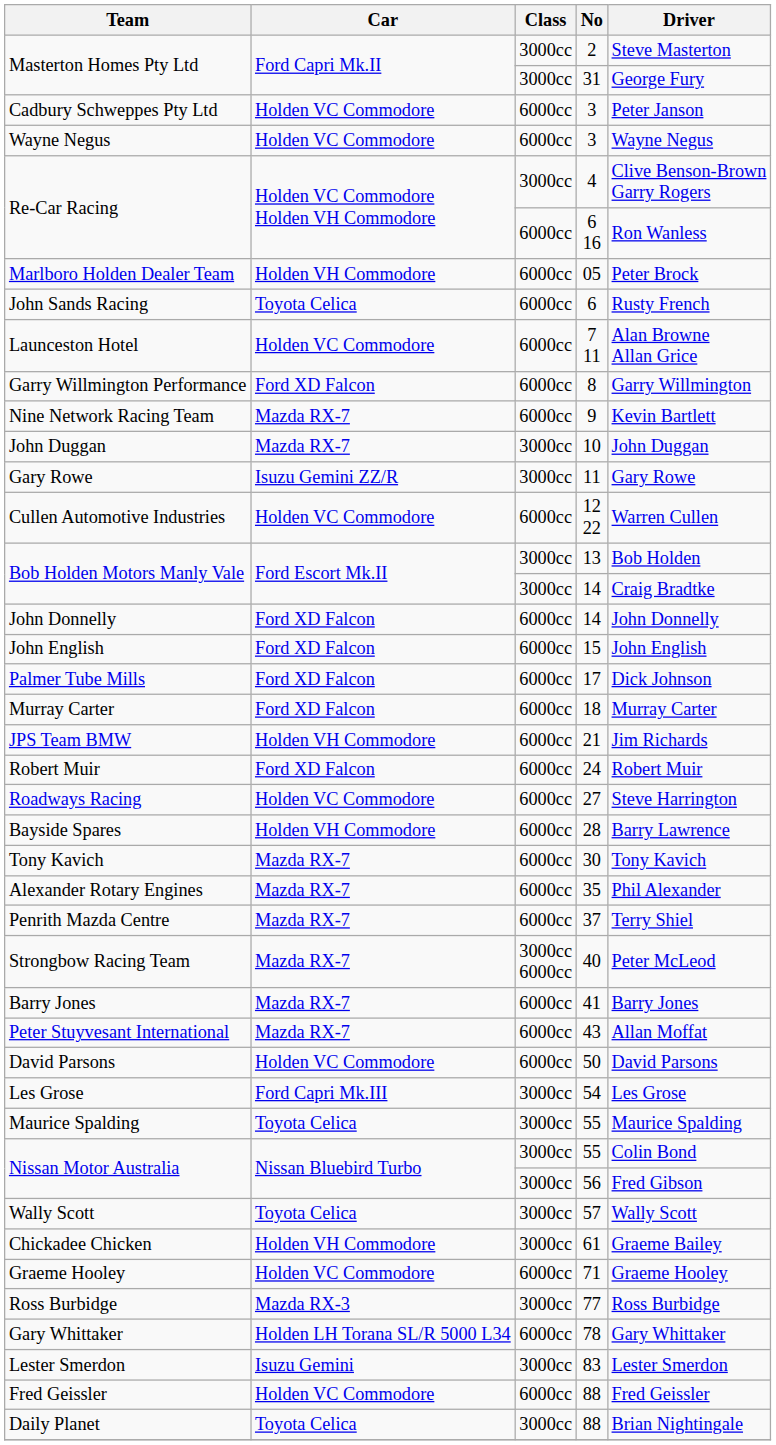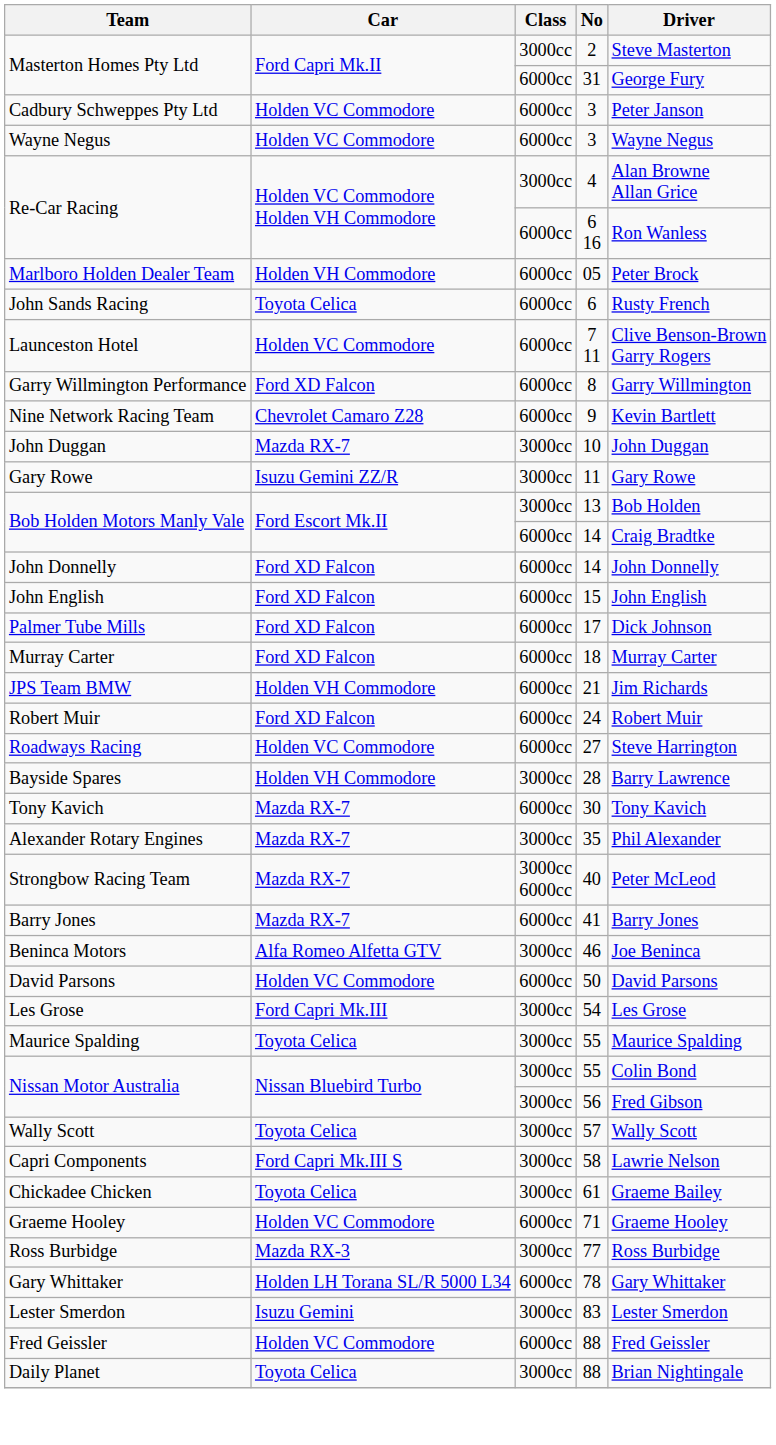 <table class="wikitable" style="font-size: 90%;">
 <tr>
 <th>Team</th>
 <th>Car</th>
 <th>Class</th>
 <th>No</th>
 <th>Driver</th>
 </tr>
 <tr>
 <td rowspan=2>Masterton Homes Pty Ltd</td>
 <td rowspan=2><a href='#'>Ford Capri Mk.II</a></td>
 <td align="middle">3000cc</td>
 <td align="middle">2</td>
 <td> <a href='#'>Steve Masterton</a></td>
 </tr>
 <tr>
-<td align="middle">3000cc</td>
+<td align="middle">6000cc</td>
 <td align="middle">31</td>
 <td> <a href='#'>George Fury</a></td>
 </tr>
 <tr>
 <td>Cadbury Schweppes Pty Ltd</td>
 <td><a href='#'>Holden VC Commodore</a></td>
 <td align="middle">6000cc</td>
 <td align="middle">3</td>
 <td> <a href='#'>Peter Janson</a></td>
 </tr>
 <tr>
 <td>Wayne Negus</td>
 <td><a href='#'>Holden VC Commodore</a></td>
 <td align="middle">6000cc</td>
 <td align="middle">3</td>
 <td> <a href='#'>Wayne Negus</a></td>
 </tr>
 <tr>
 <td rowspan=2>Re-Car Racing</td>
 <td rowspan=2><a href='#'>Holden VC Commodore</a><br><a href='#'>Holden VH Commodore</a></td>
 <td align="middle">3000cc</td>
 <td align="middle">4</td>
-<td> <a href='#'>Clive Benson-Brown</a><br> <a href='#'>Garry Rogers</a></td>
+<td> <a href='#'>Alan Browne</a><br> <a href='#'>Allan Grice</a></td>
 </tr>
 <tr>
 <td align="middle">6000cc</td>
 <td align="middle">6<br>16</td>
 <td> <a href='#'>Ron Wanless</a></td>
 </tr>
 <tr>
 <td><a href='#'>Marlboro Holden Dealer Team</a></td>
 <td><a href='#'>Holden VH Commodore</a></td>
 <td align="middle">6000cc</td>
 <td align="middle">05</td>
 <td> <a href='#'>Peter Brock</a></td>
 </tr>
 <tr>
 <td>John Sands Racing</td>
 <td><a href='#'>Toyota Celica</a></td>
 <td align="middle">6000cc</td>
 <td align="middle">6</td>
 <td> <a href='#'>Rusty French</a></td>
 </tr>
 <tr>
 <td>Launceston Hotel</td>
 <td><a href='#'>Holden VC Commodore</a></td>
 <td align="middle">6000cc</td>
 <td align="middle">7<br>11</td>
-<td> <a href='#'>Alan Browne</a><br> <a href='#'>Allan Grice</a></td>
+<td> <a href='#'>Clive Benson-Brown</a><br> <a href='#'>Garry Rogers</a></td>
 </tr>
 <tr>
 <td>Garry Willmington Performance</td>
 <td><a href='#'>Ford XD Falcon</a></td>
 <td align="middle">6000cc</td>
 <td align="middle">8</td>
 <td> <a href='#'>Garry Willmington</a></td>
 </tr>
 <tr>
 <td>Nine Network Racing Team</td>
-<td><a href='#'>Mazda RX-7</a></td>
+<td><a href='#'>Chevrolet Camaro Z28</a></td>
 <td align="middle">6000cc</td>
 <td align="middle">9</td>
 <td> <a href='#'>Kevin Bartlett</a></td>
 </tr>
 <tr>
 <td>John Duggan</td>
 <td><a href='#'>Mazda RX-7</a></td>
 <td align="middle">3000cc</td>
 <td align="middle">10</td>
 <td> <a href='#'>John Duggan</a></td>
 </tr>
 <tr>
 <td>Gary Rowe</td>
 <td><a href='#'>Isuzu Gemini ZZ/R</a></td>
 <td align="middle">3000cc</td>
 <td align="middle">11</td>
 <td> <a href='#'>Gary Rowe</a></td>
 </tr>
 <tr>
-<td>Cullen Automotive Industries</td>
-<td><a href='#'>Holden VC Commodore</a></td>
-<td align="middle">6000cc</td>
-<td align="middle">12 <br> 22</td>
-<td> <a href='#'>Warren Cullen</a></td>
-</tr>
-<tr>
 <td rowspan=2><a href='#'>Bob Holden Motors Manly Vale</a></td>
 <td rowspan=2><a href='#'>Ford Escort Mk.II</a></td>
 <td align="middle">3000cc</td>
 <td align="middle">13</td>
 <td> <a href='#'>Bob Holden</a></td>
 </tr>
 <tr>
-<td align="middle">3000cc</td>
+<td align="middle">6000cc</td>
 <td align="middle">14</td>
 <td> <a href='#'>Craig Bradtke</a></td>
 </tr>
 <tr>
 <td>John Donnelly</td>
 <td><a href='#'>Ford XD Falcon</a></td>
 <td align="middle">6000cc</td>
 <td align="middle">14</td>
 <td> <a href='#'>John Donnelly</a></td>
 </tr>
 <tr>
 <td>John English</td>
 <td><a href='#'>Ford XD Falcon</a></td>
 <td align="middle">6000cc</td>
 <td align="middle">15</td>
 <td> <a href='#'>John English</a></td>
 </tr>
 <tr>
 <td><a href='#'>Palmer Tube Mills</a></td>
 <td><a href='#'>Ford XD Falcon</a></td>
 <td align="middle">6000cc</td>
 <td align="middle">17</td>
 <td> <a href='#'>Dick Johnson</a></td>
 </tr>
 <tr>
 <td>Murray Carter</td>
 <td><a href='#'>Ford XD Falcon</a></td>
 <td align="middle">6000cc</td>
 <td align="middle">18</td>
 <td> <a href='#'>Murray Carter</a></td>
 </tr>
 <tr>
 <td><a href='#'>JPS Team BMW</a></td>
 <td><a href='#'>Holden VH Commodore</a></td>
 <td align="middle">6000cc</td>
 <td align="middle">21</td>
 <td> <a href='#'>Jim Richards</a></td>
 </tr>
 <tr>
 <td>Robert Muir</td>
 <td><a href='#'>Ford XD Falcon</a></td>
 <td align="middle">6000cc</td>
 <td align="middle">24</td>
 <td> <a href='#'>Robert Muir</a></td>
 </tr>
 <tr>
 <td><a href='#'>Roadways Racing</a></td>
 <td><a href='#'>Holden VC Commodore</a></td>
 <td align="middle">6000cc</td>
 <td align="middle">27</td>
 <td> <a href='#'>Steve Harrington</a></td>
 </tr>
 <tr>
 <td>Bayside Spares</td>
 <td><a href='#'>Holden VH Commodore</a></td>
-<td align="middle">6000cc</td>
+<td align="middle">3000cc</td>
 <td align="middle">28</td>
 <td> <a href='#'>Barry Lawrence</a></td>
 </tr>
 <tr>
 <td>Tony Kavich</td>
 <td><a href='#'>Mazda RX-7</a></td>
 <td align="middle">6000cc</td>
 <td align="middle">30</td>
 <td> <a href='#'>Tony Kavich</a></td>
 </tr>
 <tr>
 <td>Alexander Rotary Engines</td>
 <td><a href='#'>Mazda RX-7</a></td>
-<td align="middle">6000cc</td>
+<td align="middle">3000cc</td>
 <td align="middle">35</td>
 <td> <a href='#'>Phil Alexander</a></td>
-</tr>
-<tr>
-<td>Penrith Mazda Centre</td>
-<td><a href='#'>Mazda RX-7</a></td>
-<td align="middle">6000cc</td>
-<td align="middle">37</td>
-<td> <a href='#'>Terry Shiel</a></td>
 </tr>
 <tr>
 <td>Strongbow Racing Team</td>
 <td><a href='#'>Mazda RX-7</a></td>
 <td align="middle">3000cc<br>6000cc</td>
 <td align="middle">40</td>
 <td> <a href='#'>Peter McLeod</a></td>
 </tr>
 <tr>
 <td>Barry Jones</td>
 <td><a href='#'>Mazda RX-7</a></td>
 <td align="middle">6000cc</td>
 <td align="middle">41</td>
 <td> <a href='#'>Barry Jones</a></td>
 </tr>
 <tr>
-<td><a href='#'>Peter Stuyvesant International</a></td>
-<td><a href='#'>Mazda RX-7</a></td>
-<td align="middle">6000cc</td>
-<td align="middle">43</td>
-<td> <a href='#'>Allan Moffat</a></td>
+<td>Beninca Motors</td>
+<td><a href='#'>Alfa Romeo Alfetta GTV</a></td>
+<td align="middle">3000cc</td>
+<td align="middle">46</td>
+<td> <a href='#'>Joe Beninca</a></td>
 </tr>
 <tr>
 <td>David Parsons</td>
 <td><a href='#'>Holden VC Commodore</a></td>
 <td align="middle">6000cc</td>
 <td align="middle">50</td>
 <td> <a href='#'>David Parsons</a></td>
 </tr>
 <tr>
 <td>Les Grose</td>
 <td><a href='#'>Ford Capri Mk.III</a></td>
 <td align="middle">3000cc</td>
 <td align="middle">54</td>
 <td> <a href='#'>Les Grose</a></td>
 </tr>
 <tr>
 <td>Maurice Spalding</td>
 <td><a href='#'>Toyota Celica</a></td>
 <td align="middle">3000cc</td>
 <td align="middle">55</td>
 <td> <a href='#'>Maurice Spalding</a></td>
 </tr>
 <tr>
 <td rowspan=2><a href='#'>Nissan Motor Australia</a></td>
 <td rowspan=2><a href='#'>Nissan Bluebird Turbo</a></td>
 <td align="middle">3000cc</td>
 <td align="middle">55</td>
 <td> <a href='#'>Colin Bond</a></td>
 </tr>
 <tr>
 <td align="middle">3000cc</td>
 <td align="middle">56</td>
 <td> <a href='#'>Fred Gibson</a></td>
 </tr>
 <tr>
 <td>Wally Scott</td>
 <td><a href='#'>Toyota Celica</a></td>
 <td align="middle">3000cc</td>
 <td align="middle">57</td>
 <td> <a href='#'>Wally Scott</a></td>
 </tr>
 <tr>
+<td>Capri Components</td>
+<td><a href='#'>Ford Capri Mk.III S</a></td>
+<td align="middle">3000cc</td>
+<td align="middle">58</td>
+<td> <a href='#'>Lawrie Nelson</a></td>
+</tr>
+<tr>
 <td>Chickadee Chicken</td>
-<td><a href='#'>Holden VH Commodore</a></td>
+<td><a href='#'>Toyota Celica</a></td>
 <td align="middle">3000cc</td>
 <td align="middle">61</td>
 <td> <a href='#'>Graeme Bailey</a></td>
 </tr>
 <tr>
 <td>Graeme Hooley</td>
 <td><a href='#'>Holden VC Commodore</a></td>
 <td align="middle">6000cc</td>
 <td align="middle">71</td>
 <td> <a href='#'>Graeme Hooley</a></td>
 </tr>
 <tr>
 <td>Ross Burbidge</td>
 <td><a href='#'>Mazda RX-3</a></td>
 <td align="middle">3000cc</td>
 <td align="middle">77</td>
 <td> <a href='#'>Ross Burbidge</a></td>
 </tr>
 <tr>
 <td>Gary Whittaker</td>
 <td><a href='#'>Holden LH Torana SL/R 5000 L34</a></td>
 <td align="middle">6000cc</td>
 <td align="middle">78</td>
 <td> <a href='#'>Gary Whittaker</a></td>
 </tr>
 <tr>
 <td>Lester Smerdon</td>
 <td><a href='#'>Isuzu Gemini</a></td>
 <td align="middle">3000cc</td>
 <td align="middle">83</td>
 <td> <a href='#'>Lester Smerdon</a></td>
 </tr>
 <tr>
 <td>Fred Geissler</td>
 <td><a href='#'>Holden VC Commodore</a></td>
 <td align="middle">6000cc</td>
 <td align="middle">88</td>
 <td> <a href='#'>Fred Geissler</a></td>
 </tr>
 <tr>
 <td>Daily Planet</td>
 <td><a href='#'>Toyota Celica</a></td>
 <td align="middle">3000cc</td>
 <td align="middle">88</td>
 <td> <a href='#'>Brian Nightingale</a></td>
 </tr>
 <tr>
 </tr>
 </table>
